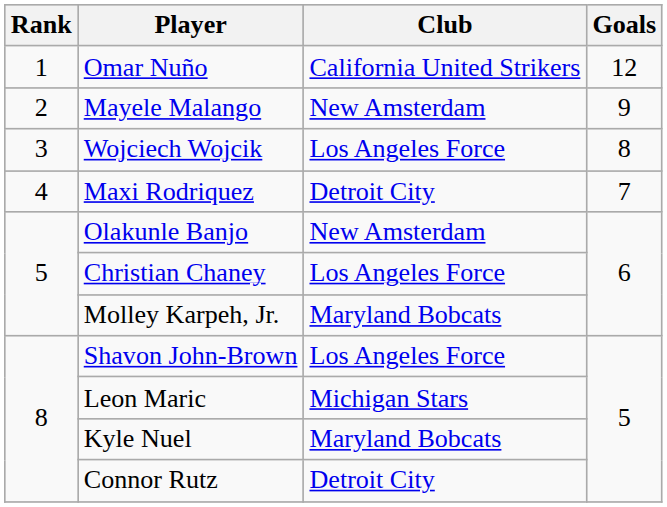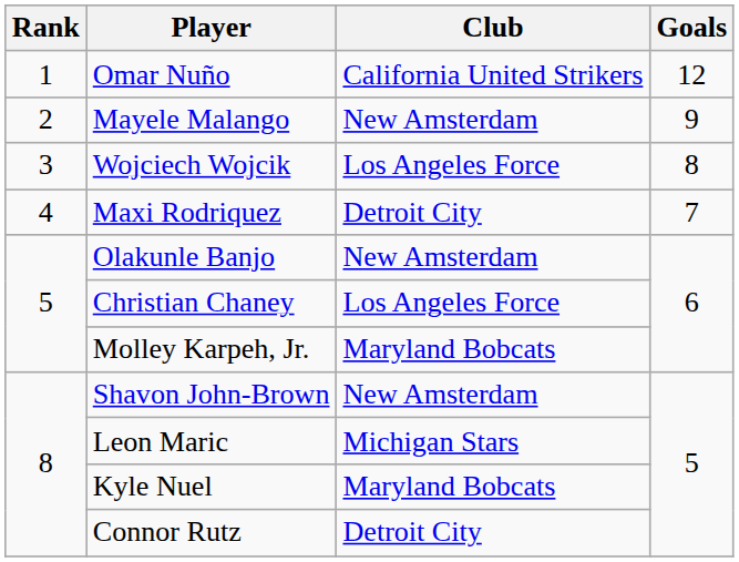 <table class="wikitable" style="text-align:center">
 <tr>
 <th>Rank</th>
 <th>Player</th>
 <th>Club</th>
 <th>Goals</th>
 </tr>
 <tr>
 <td>1</td>
 <td align="left"> <a href='#'>Omar Nuño</a></td>
 <td align="left"><a href='#'>California United Strikers</a></td>
 <td>12</td>
 </tr>
 <tr>
 <td>2</td>
 <td align="left"> <a href='#'>Mayele Malango</a></td>
 <td align="left"><a href='#'>New Amsterdam</a></td>
 <td>9</td>
 </tr>
 <tr>
 <td>3</td>
 <td align="left"> <a href='#'>Wojciech Wojcik</a></td>
 <td align="left"><a href='#'>Los Angeles Force</a></td>
 <td>8</td>
 </tr>
 <tr>
 <td>4</td>
 <td align="left"> <a href='#'>Maxi Rodriquez</a></td>
 <td align="left"><a href='#'>Detroit City</a></td>
 <td>7</td>
 </tr>
 <tr>
 <td rowspan=3>5</td>
 <td align="left"> <a href='#'>Olakunle Banjo</a></td>
 <td align="left"><a href='#'>New Amsterdam</a></td>
 <td rowspan=3>6</td>
 </tr>
 <tr>
 <td align="left"> <a href='#'>Christian Chaney</a></td>
 <td align="left"><a href='#'>Los Angeles Force</a></td>
 </tr>
 <tr>
 <td align="left"> Molley Karpeh, Jr.</td>
 <td align="left"><a href='#'>Maryland Bobcats</a></td>
 </tr>
 <tr>
 <td rowspan=4>8</td>
 <td align="left"> <a href='#'>Shavon John-Brown</a></td>
-<td align="left"><a href='#'>Los Angeles Force</a></td>
+<td align="left"><a href='#'>New Amsterdam</a></td>
 <td rowspan=4>5</td>
 </tr>
 <tr>
 <td align="left"> Leon Maric</td>
 <td align="left"><a href='#'>Michigan Stars</a></td>
 </tr>
 <tr>
 <td align="left"> Kyle Nuel</td>
 <td align="left"><a href='#'>Maryland Bobcats</a></td>
 </tr>
 <tr>
 <td align="left"> Connor Rutz</td>
 <td align="left"><a href='#'>Detroit City</a></td>
 </tr>
 </table>
